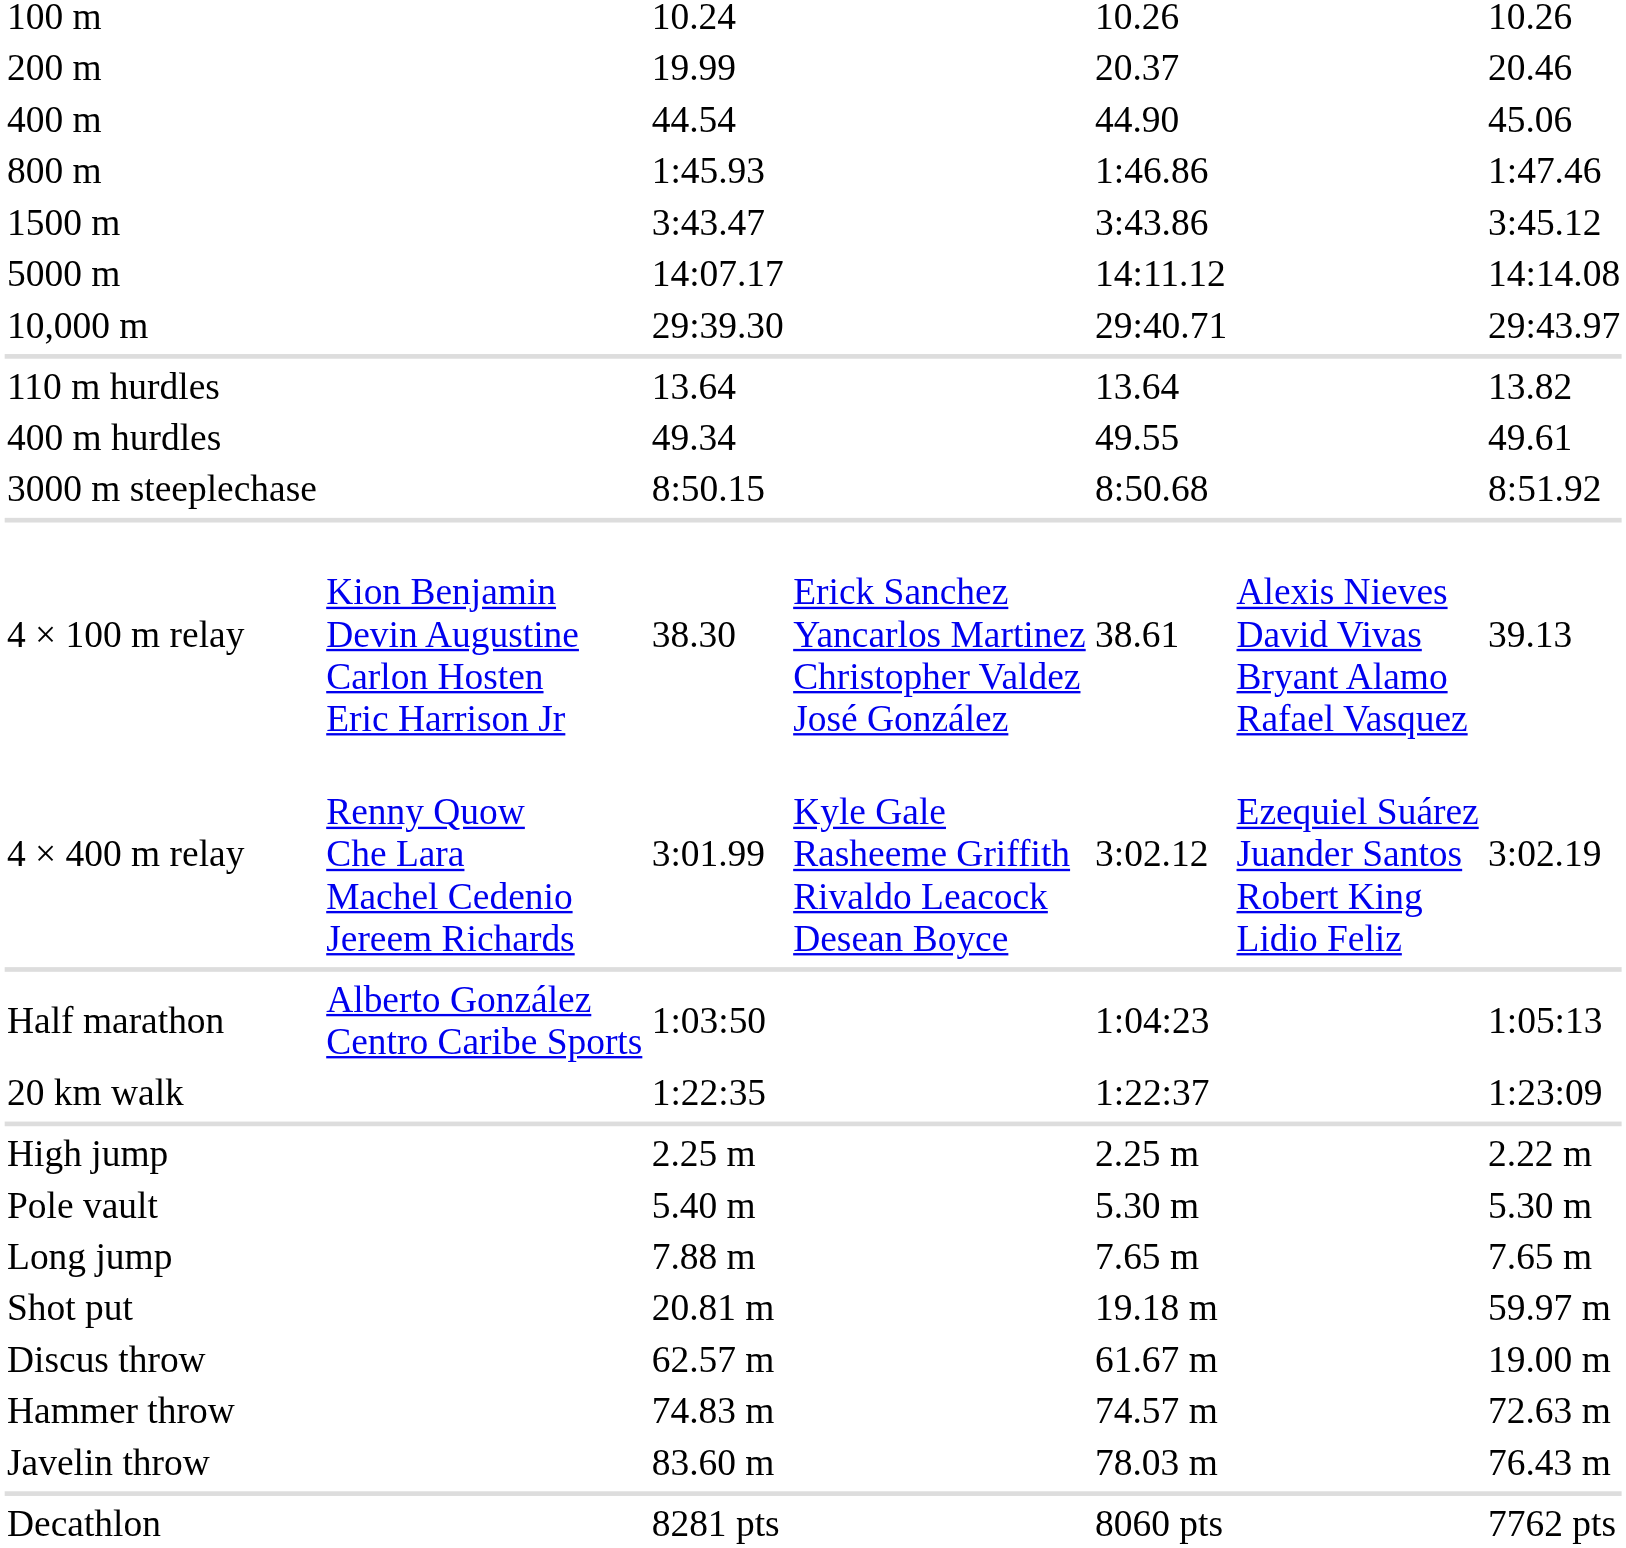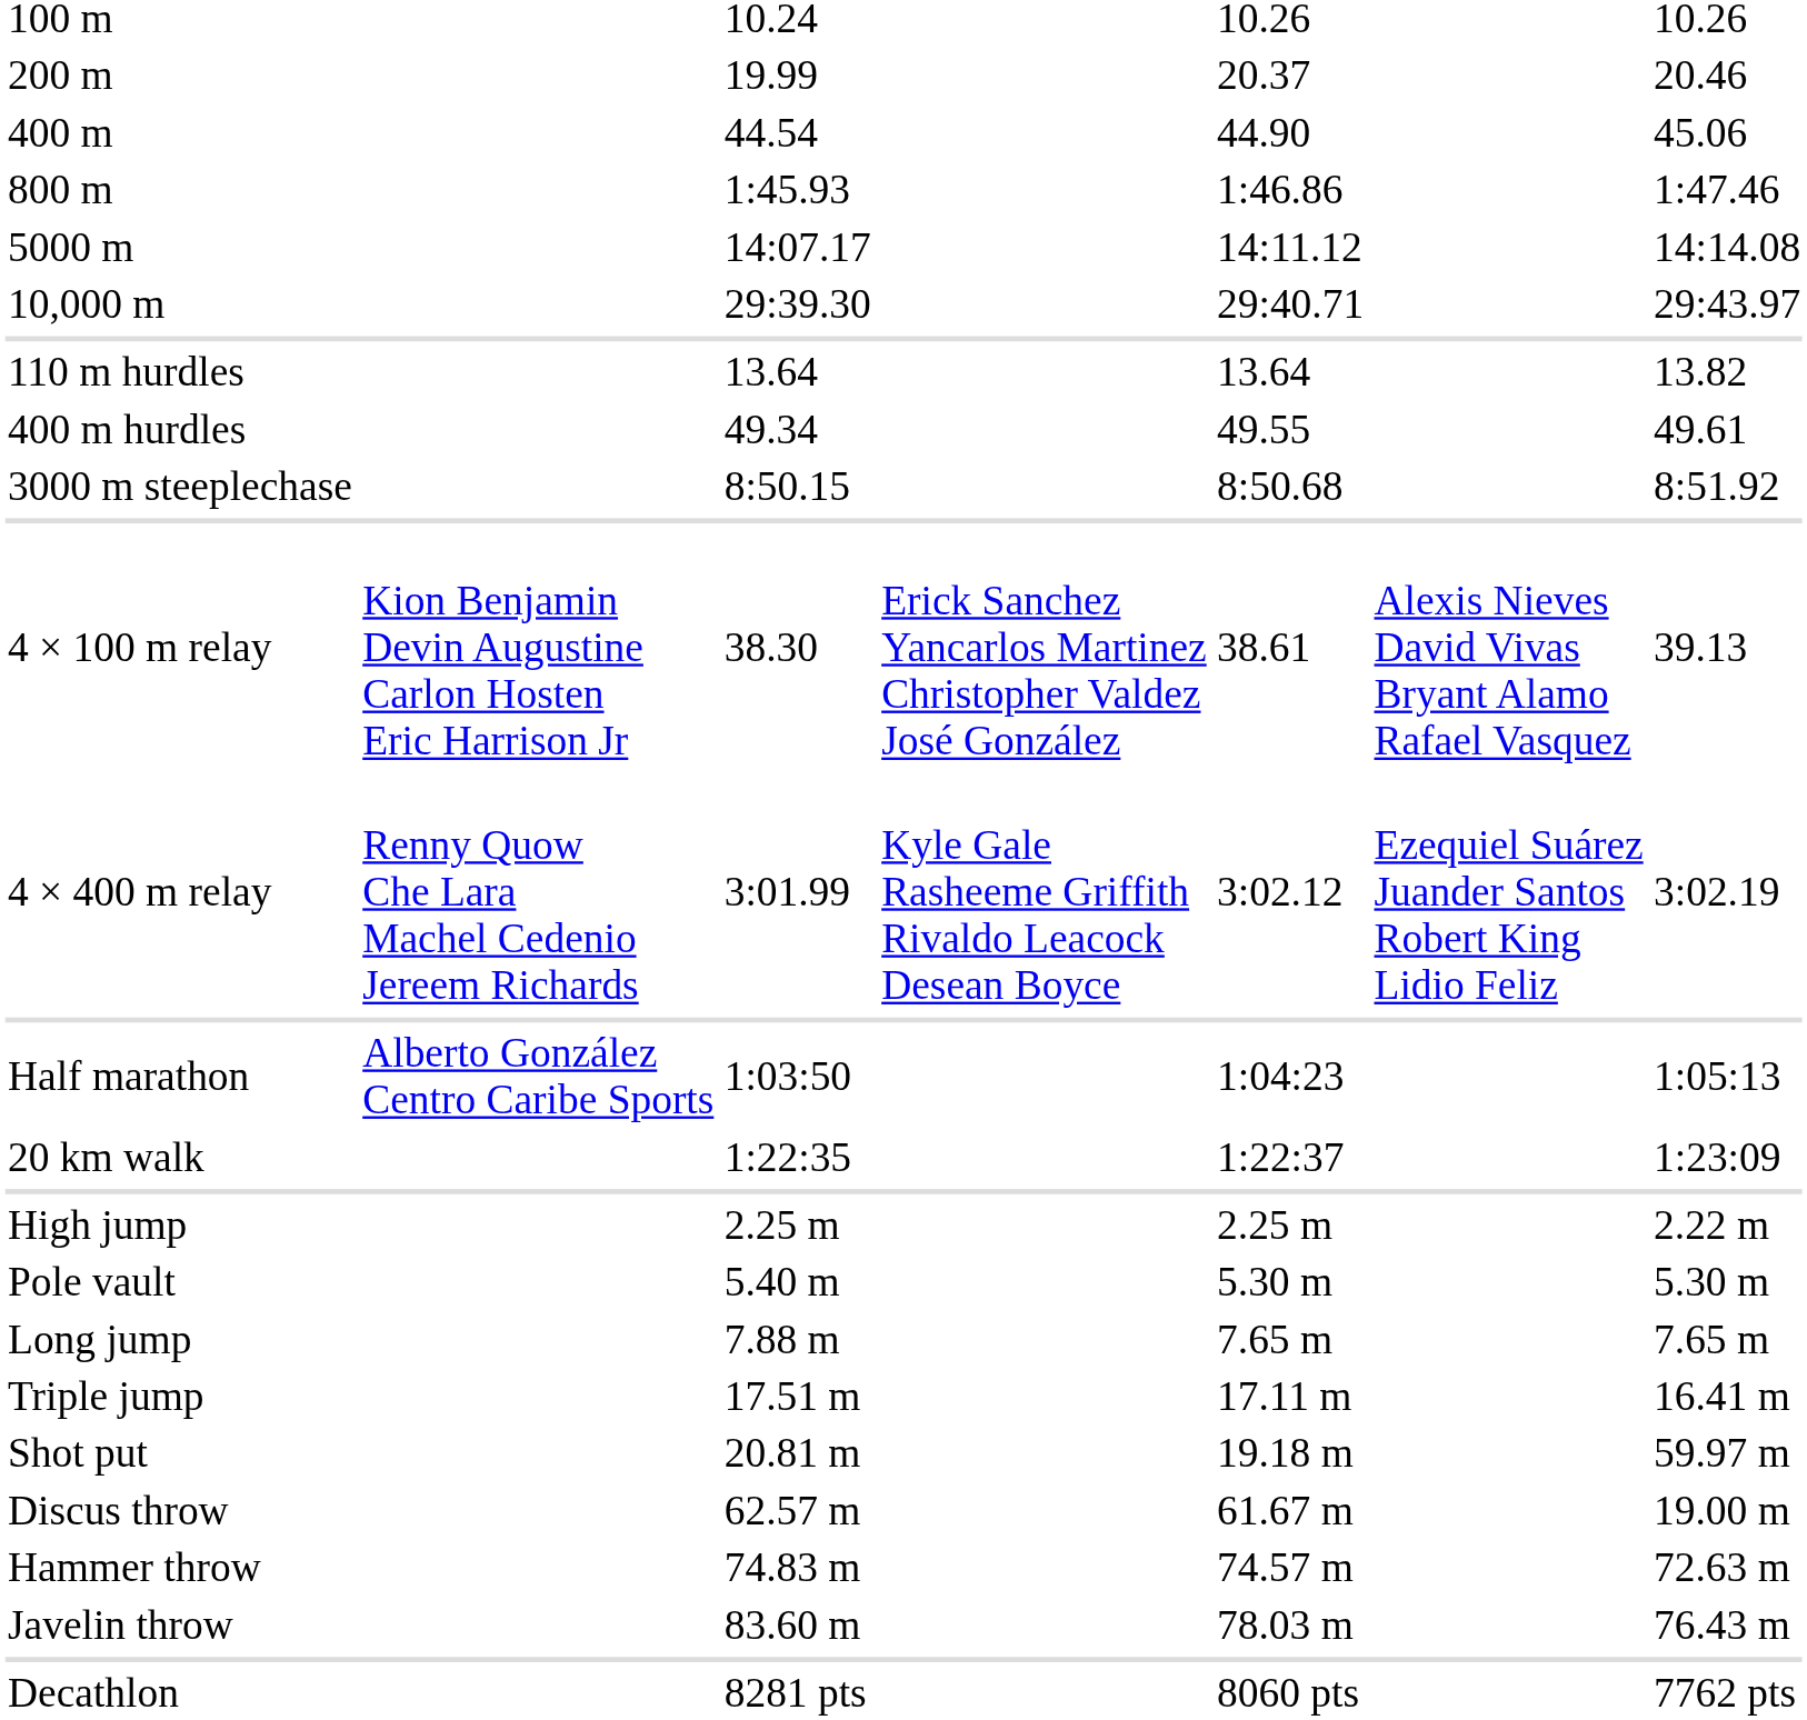 <table>
 <tr>
 <td>100 m</td>
 <td></td>
 <td>10.24</td>
 <td></td>
 <td>10.26</td>
 <td></td>
 <td>10.26</td>
 </tr>
 <tr>
 <td>200 m</td>
 <td></td>
 <td>19.99</td>
 <td></td>
 <td>20.37</td>
 <td></td>
 <td>20.46</td>
 </tr>
 <tr>
 <td>400 m</td>
 <td></td>
 <td>44.54</td>
 <td></td>
 <td>44.90</td>
 <td></td>
 <td>45.06</td>
 </tr>
 <tr>
 <td>800 m</td>
 <td></td>
 <td>1:45.93 </td>
 <td></td>
 <td>1:46.86</td>
 <td></td>
 <td>1:47.46</td>
-</tr>
-<tr>
-<td>1500 m</td>
-<td></td>
-<td>3:43.47</td>
-<td></td>
-<td>3:43.86</td>
-<td></td>
-<td>3:45.12</td>
 </tr>
 <tr>
 <td>5000 m</td>
 <td></td>
 <td>14:07.17</td>
 <td></td>
 <td>14:11.12</td>
 <td></td>
 <td>14:14.08</td>
 </tr>
 <tr>
 <td>10,000 m</td>
 <td></td>
 <td>29:39.30</td>
 <td></td>
 <td>29:40.71</td>
 <td></td>
 <td>29:43.97</td>
 </tr>
 <tr bgcolor=#dddddd>
 <td colspan=7></td>
 </tr>
 <tr>
 <td>110 m hurdles</td>
 <td></td>
 <td>13.64</td>
 <td></td>
 <td>13.64</td>
 <td></td>
 <td>13.82</td>
 </tr>
 <tr>
 <td>400 m hurdles</td>
 <td></td>
 <td>49.34</td>
 <td></td>
 <td>49.55</td>
 <td></td>
 <td>49.61</td>
 </tr>
 <tr>
 <td>3000 m steeplechase</td>
 <td></td>
 <td>8:50.15</td>
 <td></td>
 <td>8:50.68</td>
 <td></td>
 <td>8:51.92</td>
 </tr>
 <tr bgcolor=#dddddd>
 <td colspan=7></td>
 </tr>
 <tr>
 <td>4 × 100 m relay</td>
 <td><br><a href='#'>Kion Benjamin</a><br><a href='#'>Devin Augustine</a><br><a href='#'>Carlon Hosten</a><br><a href='#'>Eric Harrison Jr</a></td>
 <td>38.30</td>
 <td><br><a href='#'>Erick Sanchez</a><br><a href='#'>Yancarlos Martinez</a><br><a href='#'>Christopher Valdez</a><br><a href='#'>José González</a></td>
 <td>38.61</td>
 <td><br><a href='#'>Alexis Nieves</a><br><a href='#'>David Vivas</a><br><a href='#'>Bryant Alamo</a><br><a href='#'>Rafael Vasquez</a></td>
 <td>39.13</td>
 </tr>
 <tr>
 <td>4 × 400 m relay</td>
 <td><br><a href='#'>Renny Quow</a><br><a href='#'>Che Lara</a><br><a href='#'>Machel Cedenio</a><br><a href='#'>Jereem Richards</a></td>
 <td>3:01.99</td>
 <td><br><a href='#'>Kyle Gale</a><br><a href='#'>Rasheeme Griffith</a><br><a href='#'>Rivaldo Leacock</a><br><a href='#'>Desean Boyce</a></td>
 <td>3:02.12</td>
 <td><br><a href='#'>Ezequiel Suárez</a><br><a href='#'>Juander Santos</a><br><a href='#'>Robert King</a><br><a href='#'>Lidio Feliz</a></td>
 <td>3:02.19</td>
 </tr>
 <tr bgcolor=#dddddd>
 <td colspan=7></td>
 </tr>
 <tr>
 <td>Half marathon</td>
 <td><a href='#'>Alberto González</a><br><a href='#'>Centro Caribe Sports</a></td>
 <td>1:03:50 </td>
 <td></td>
 <td>1:04:23</td>
 <td></td>
 <td>1:05:13</td>
 </tr>
 <tr>
 <td>20 km walk</td>
 <td></td>
 <td>1:22:35</td>
 <td></td>
 <td>1:22:37</td>
 <td></td>
 <td>1:23:09</td>
 </tr>
 <tr bgcolor=#dddddd>
 <td colspan=7></td>
 </tr>
 <tr>
 <td>High jump</td>
 <td></td>
 <td>2.25 m</td>
 <td></td>
 <td>2.25 m</td>
 <td></td>
 <td>2.22 m</td>
 </tr>
 <tr>
 <td>Pole vault</td>
 <td></td>
 <td>5.40 m</td>
 <td></td>
 <td>5.30 m</td>
 <td></td>
 <td>5.30 m</td>
 </tr>
 <tr>
 <td>Long jump</td>
 <td></td>
 <td>7.88 m</td>
 <td></td>
 <td>7.65 m</td>
 <td></td>
 <td>7.65 m</td>
 </tr>
 <tr>
+<td>Triple jump</td>
+<td></td>
+<td>17.51 m </td>
+<td></td>
+<td>17.11 m</td>
+<td></td>
+<td>16.41 m</td>
+</tr>
+<tr>
 <td>Shot put</td>
 <td></td>
 <td>20.81 m</td>
 <td></td>
 <td>19.18 m</td>
 <td></td>
 <td>59.97 m</td>
 </tr>
 <tr>
 <td>Discus throw</td>
 <td></td>
 <td>62.57 m</td>
 <td></td>
 <td>61.67 m</td>
 <td></td>
 <td>19.00 m</td>
 </tr>
 <tr>
 <td>Hammer throw</td>
 <td></td>
 <td>74.83 m</td>
 <td></td>
 <td>74.57 m</td>
 <td></td>
 <td>72.63 m</td>
 </tr>
 <tr>
 <td>Javelin throw</td>
 <td></td>
 <td>83.60 m</td>
 <td></td>
 <td>78.03 m</td>
 <td></td>
 <td>76.43 m</td>
 </tr>
 <tr bgcolor=#dddddd>
 <td colspan=7></td>
 </tr>
 <tr>
 <td rowspan=2>Decathlon</td>
 <td rowspan=2></td>
 <td rowspan=2>8281 pts </td>
 <td rowspan=2></td>
 <td rowspan=2>8060 pts</td>
 <td></td>
 <td rowspan=2>7762 pts</td>
 </tr>
 <tr>
 <td></td>
 </tr>
 </table>
